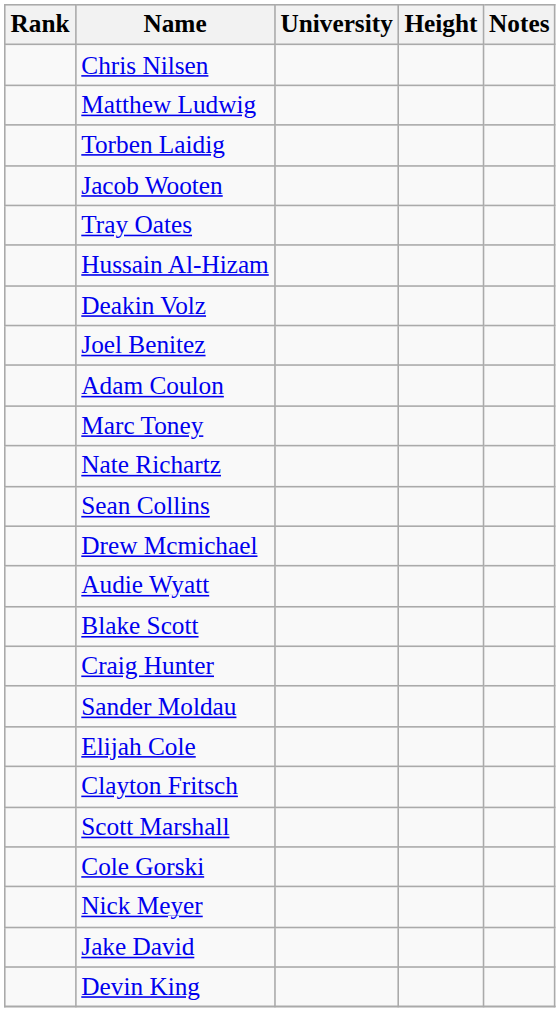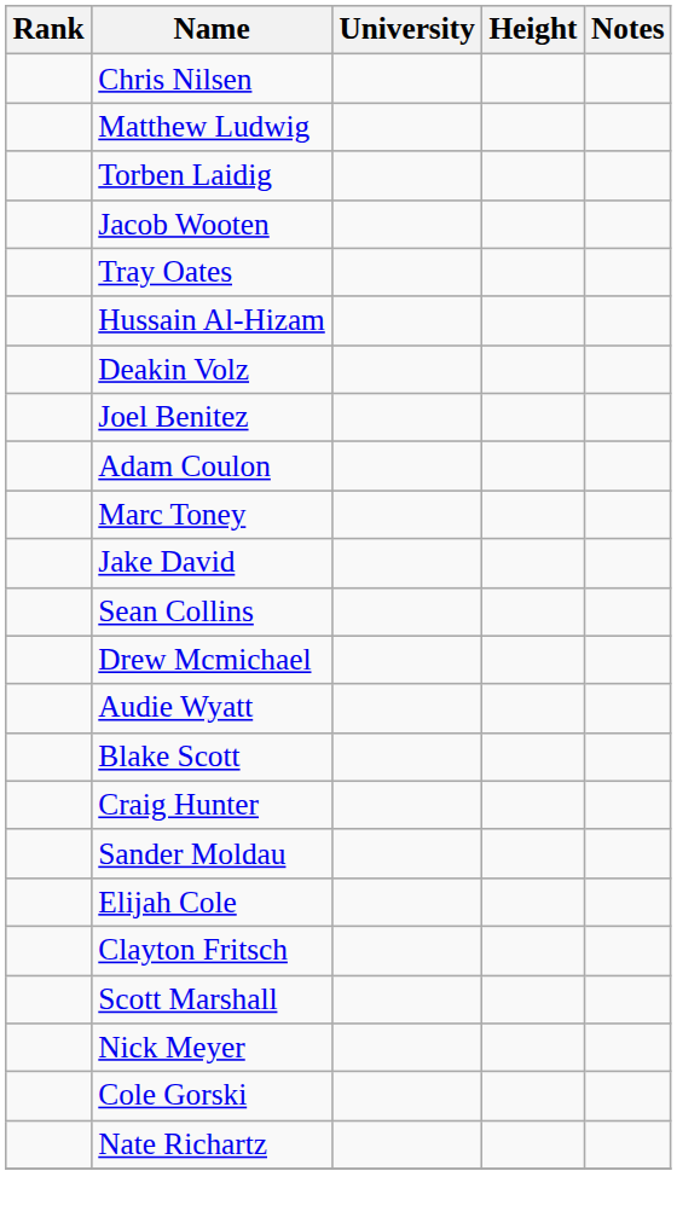 <table class="wikitable sortable" style="text-align:center">
 <tr>
 <th>Rank</th>
 <th>Name</th>
 <th>University</th>
 <th>Height</th>
 <th>Notes</th>
 </tr>
 <tr>
 <td></td>
 <td align=left><a href='#'>Chris Nilsen</a></td>
 <td></td>
 <td><strong></strong></td>
 <td></td>
 </tr>
 <tr>
 <td></td>
 <td align=left><a href='#'>Matthew Ludwig</a></td>
 <td></td>
 <td><strong></strong></td>
 <td></td>
 </tr>
 <tr>
 <td></td>
 <td align=left> <a href='#'>Torben Laidig</a></td>
 <td></td>
 <td><strong></strong></td>
 <td></td>
 </tr>
 <tr>
 <td></td>
 <td align=left><a href='#'>Jacob Wooten</a></td>
 <td></td>
 <td><strong></strong></td>
 <td></td>
 </tr>
 <tr>
 <td></td>
 <td align=left><a href='#'>Tray Oates</a></td>
 <td></td>
 <td><strong></strong></td>
 <td></td>
 </tr>
 <tr>
 <td></td>
 <td align=left> <a href='#'>Hussain Al-Hizam</a></td>
 <td></td>
 <td><strong></strong></td>
 <td></td>
 </tr>
 <tr>
 <td></td>
 <td align=left><a href='#'>Deakin Volz</a></td>
 <td></td>
 <td><strong></strong></td>
 <td></td>
 </tr>
 <tr>
 <td></td>
 <td align=left> <a href='#'>Joel Benitez</a></td>
 <td></td>
 <td><strong></strong></td>
 <td></td>
 </tr>
 <tr>
 <td></td>
 <td align=left><a href='#'>Adam Coulon</a></td>
 <td></td>
 <td><strong></strong></td>
 <td></td>
 </tr>
 <tr>
 <td></td>
 <td align=left><a href='#'>Marc Toney</a></td>
 <td></td>
 <td><strong></strong></td>
 <td></td>
 </tr>
 <tr>
 <td></td>
-<td align=left><a href='#'>Nate Richartz</a></td>
+<td align=left><a href='#'>Jake David</a></td>
 <td></td>
 <td><strong></strong></td>
 <td></td>
 </tr>
 <tr>
 <td></td>
 <td align=left><a href='#'>Sean Collins</a></td>
 <td></td>
 <td><strong></strong></td>
 <td></td>
 </tr>
 <tr>
 <td></td>
 <td align=left><a href='#'>Drew Mcmichael</a></td>
 <td></td>
 <td><strong></strong></td>
 <td></td>
 </tr>
 <tr>
 <td></td>
 <td align=left><a href='#'>Audie Wyatt</a></td>
 <td></td>
 <td><strong></strong></td>
 <td></td>
 </tr>
 <tr>
 <td></td>
 <td align=left><a href='#'>Blake Scott</a></td>
 <td></td>
 <td><strong></strong></td>
 <td></td>
 </tr>
 <tr>
 <td></td>
 <td align=left><a href='#'>Craig Hunter</a></td>
 <td></td>
 <td><strong></strong></td>
 <td></td>
 </tr>
 <tr>
 <td></td>
 <td align=left> <a href='#'>Sander Moldau</a></td>
 <td></td>
 <td><strong></strong></td>
 <td></td>
 </tr>
 <tr>
 <td></td>
 <td align=left><a href='#'>Elijah Cole</a></td>
 <td></td>
 <td><strong></strong></td>
 <td></td>
 </tr>
 <tr>
 <td></td>
 <td align=left><a href='#'>Clayton Fritsch</a></td>
 <td></td>
 <td><strong></strong></td>
 <td></td>
 </tr>
 <tr>
 <td></td>
 <td align=left><a href='#'>Scott Marshall</a></td>
 <td></td>
 <td><strong></strong></td>
 <td></td>
 </tr>
 <tr>
 <td></td>
+<td align=left><a href='#'>Nick Meyer</a></td>
+<td></td>
+<td><strong></strong></td>
+<td></td>
+</tr>
+<tr>
+<td></td>
 <td align=left><a href='#'>Cole Gorski</a></td>
 <td></td>
 <td><strong></strong></td>
 <td></td>
 </tr>
 <tr>
 <td></td>
-<td align=left><a href='#'>Nick Meyer</a></td>
-<td></td>
-<td><strong></strong></td>
-<td></td>
-</tr>
-<tr>
-<td></td>
-<td align=left><a href='#'>Jake David</a></td>
-<td></td>
-<td><strong></strong></td>
-<td></td>
-</tr>
-<tr>
-<td></td>
-<td align=left><a href='#'>Devin King</a></td>
+<td align=left><a href='#'>Nate Richartz</a></td>
 <td></td>
 <td><strong></strong></td>
 <td></td>
 </tr>
 <tr>
 </tr>
 </table>
